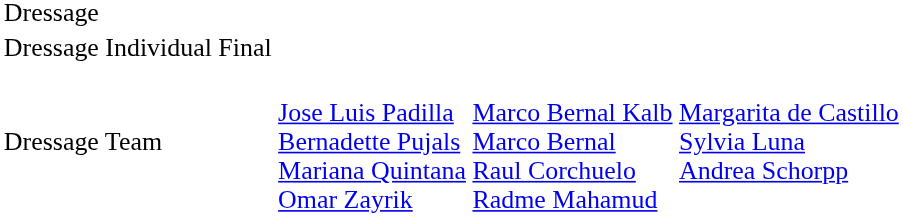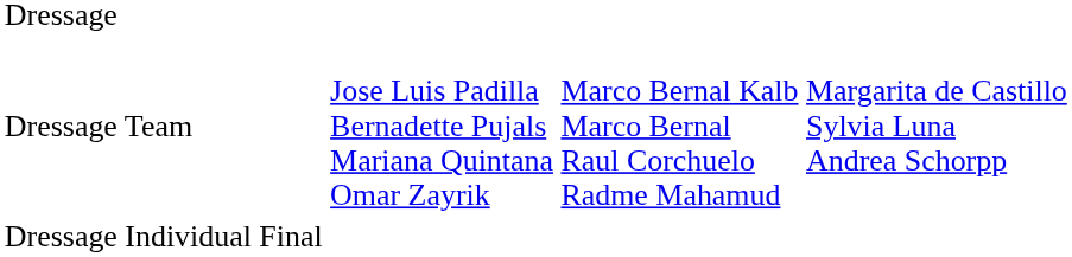 <table>
 <tr>
 <td>Dressage</td>
-<td></td>
-<td></td>
-<td></td>
-</tr>
-<tr>
-<td>Dressage Individual Final</td>
 <td></td>
 <td></td>
 <td></td>
 </tr>
 <tr>
 <td>Dressage Team</td>
 <td><br><a href='#'>Jose Luis Padilla</a><br><a href='#'>Bernadette Pujals</a><br><a href='#'>Mariana Quintana</a><br><a href='#'>Omar Zayrik</a></td>
 <td><br><a href='#'>Marco Bernal Kalb</a><br><a href='#'>Marco Bernal</a><br><a href='#'>Raul Corchuelo</a><br><a href='#'>Radme Mahamud</a></td>
 <td valign=top><br><a href='#'>Margarita de Castillo</a><br><a href='#'>Sylvia Luna</a><br><a href='#'>Andrea Schorpp</a></td>
 </tr>
+<tr>
+<td>Dressage Individual Final</td>
+<td></td>
+<td></td>
+<td></td>
+</tr>
 </table>
